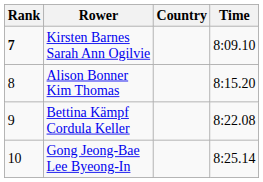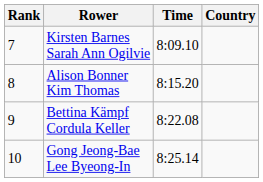 <table class="wikitable">
 <tr>
 <th>Rank</th>
 <th>Rower</th>
+<th>Time</th>
 <th>Country</th>
-<th>Time</th>
 </tr>
 <tr>
-<td><strong>7</strong></td>
+<td>7</td>
 <td><a href='#'>Kirsten Barnes</a> <br> <a href='#'>Sarah Ann Ogilvie</a></td>
+<td>8:09.10</td>
 <td></td>
-<td>8:09.10</td>
 </tr>
 <tr>
 <td>8</td>
 <td><a href='#'>Alison Bonner</a> <br> <a href='#'>Kim Thomas</a></td>
+<td>8:15.20</td>
 <td></td>
-<td>8:15.20</td>
 </tr>
 <tr>
 <td>9</td>
 <td><a href='#'>Bettina Kämpf</a> <br> <a href='#'>Cordula Keller</a></td>
+<td>8:22.08</td>
 <td></td>
-<td>8:22.08</td>
 </tr>
 <tr>
 <td>10</td>
 <td><a href='#'>Gong Jeong-Bae</a><br><a href='#'>Lee Byeong-In</a></td>
+<td>8:25.14</td>
 <td></td>
-<td>8:25.14</td>
 </tr>
 </table>
